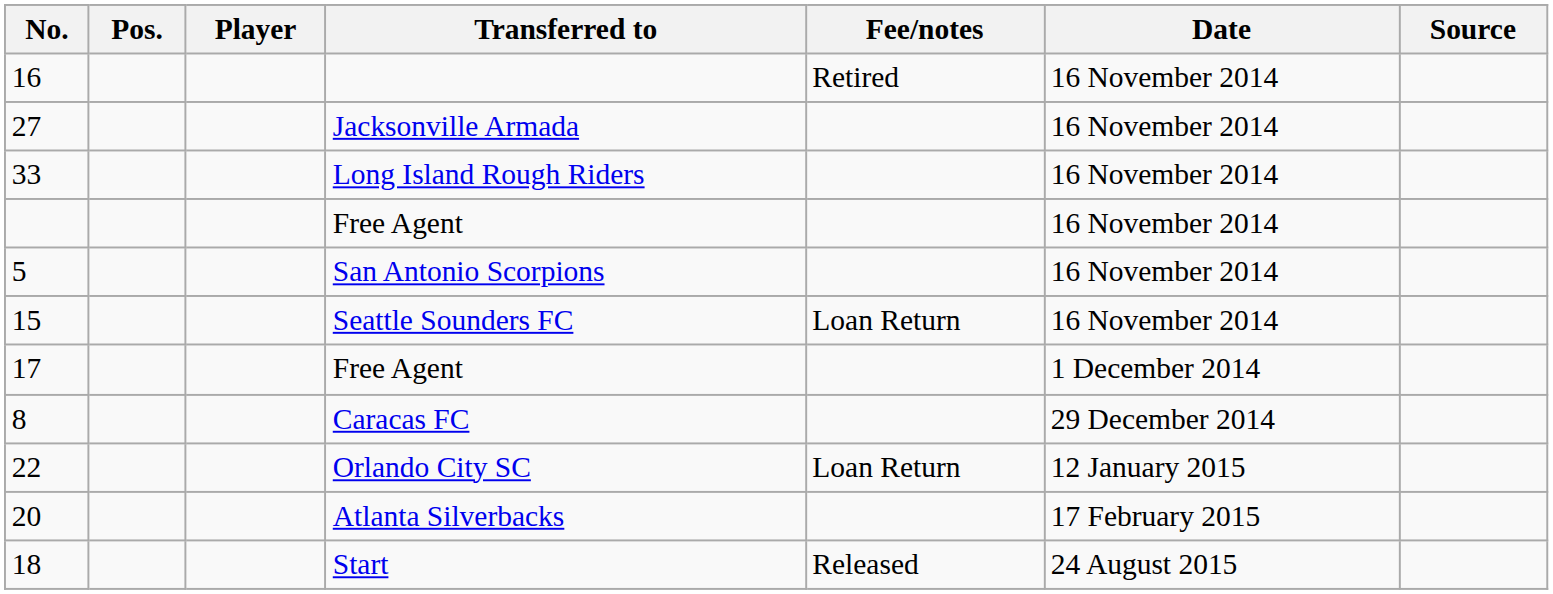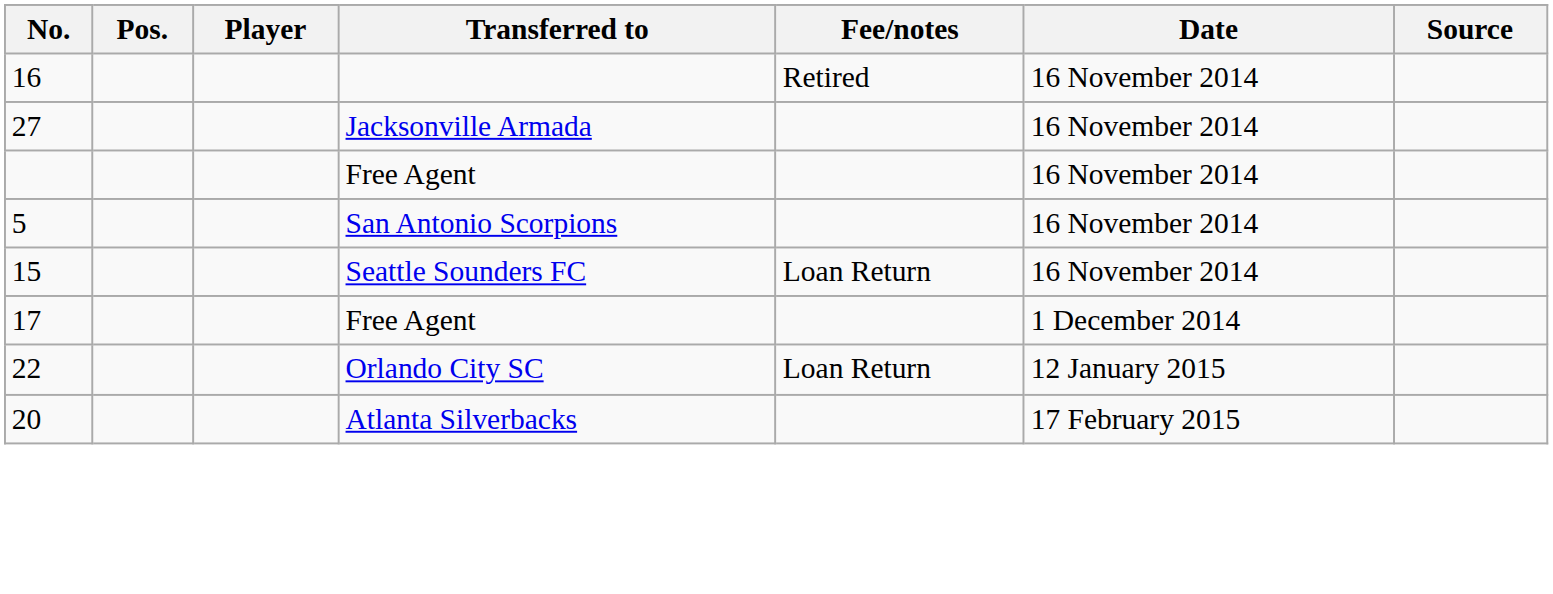 <table class="wikitable sortable" style="width:90%; text-align:center; font-size:95%; text-align:left;">
 <tr>
 <th>No.</th>
 <th>Pos.</th>
 <th>Player</th>
 <th>Transferred to</th>
 <th>Fee/notes</th>
 <th>Date</th>
 <th>Source</th>
 </tr>
 <tr>
 <td>16</td>
 <td align=center></td>
 <td></td>
 <td></td>
 <td>Retired</td>
 <td>16 November 2014</td>
 <td></td>
 </tr>
 <tr>
 <td>27</td>
 <td align=center></td>
 <td></td>
 <td> <a href='#'>Jacksonville Armada</a></td>
-<td></td>
-<td>16 November 2014</td>
-<td></td>
-</tr>
-<tr>
-<td>33</td>
-<td align=center></td>
-<td></td>
-<td> <a href='#'>Long Island Rough Riders</a></td>
 <td></td>
 <td>16 November 2014</td>
 <td></td>
 </tr>
 <tr>
 <td></td>
 <td align=center></td>
 <td></td>
 <td> Free Agent</td>
 <td></td>
 <td>16 November 2014</td>
 <td></td>
 </tr>
 <tr>
 <td>5</td>
 <td align=center></td>
 <td></td>
 <td> <a href='#'>San Antonio Scorpions</a></td>
 <td></td>
 <td>16 November 2014</td>
 <td></td>
 </tr>
 <tr>
 <td>15</td>
 <td align=center></td>
 <td></td>
 <td> <a href='#'>Seattle Sounders FC</a></td>
 <td>Loan Return</td>
 <td>16 November 2014</td>
 <td></td>
 </tr>
 <tr>
 <td>17</td>
 <td align=center></td>
 <td></td>
 <td> Free Agent</td>
 <td></td>
 <td>1 December 2014</td>
 <td></td>
 </tr>
 <tr>
-<td>8</td>
-<td align=center></td>
-<td></td>
-<td> <a href='#'>Caracas FC</a></td>
-<td></td>
-<td>29 December 2014</td>
-<td></td>
-</tr>
-<tr>
 <td>22</td>
 <td align=center></td>
 <td></td>
 <td> <a href='#'>Orlando City SC</a></td>
 <td>Loan Return</td>
 <td>12 January 2015</td>
 <td></td>
 </tr>
 <tr>
 <td>20</td>
 <td align=center></td>
 <td></td>
 <td> <a href='#'>Atlanta Silverbacks</a></td>
 <td></td>
 <td>17 February 2015</td>
 <td></td>
 </tr>
-<tr>
-<td>18</td>
-<td align=center></td>
-<td></td>
-<td> <a href='#'>Start</a></td>
-<td>Released</td>
-<td>24 August 2015</td>
-<td></td>
-</tr>
 </table>
